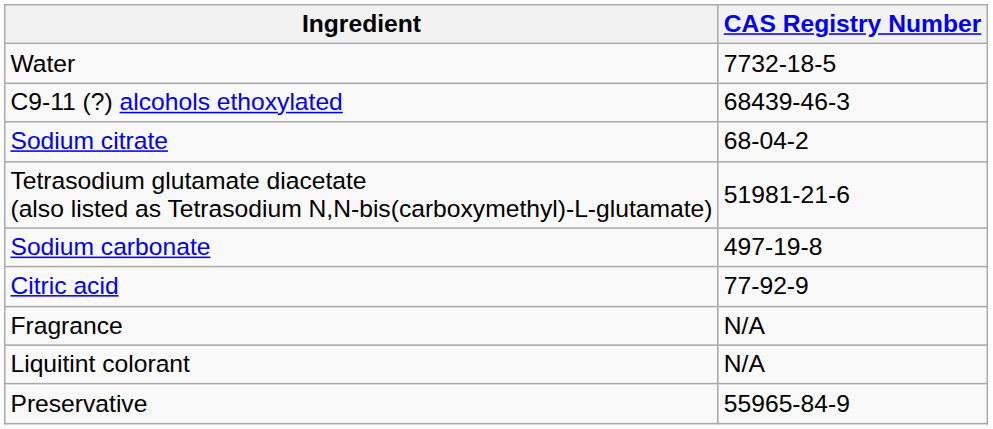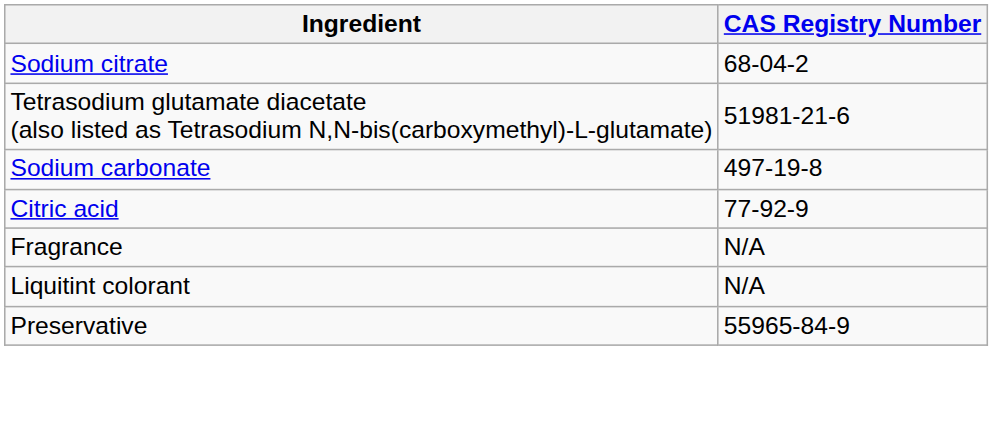 <table class=wikitable>
 <tr>
 <th>Ingredient</th>
 <th><a href='#'>CAS Registry Number</a></th>
-</tr>
-<tr>
-<td>Water</td>
-<td>7732-18-5</td>
-</tr>
-<tr>
-<td>C9-11 (?) <a href='#'>alcohols ethoxylated</a></td>
-<td>68439-46-3</td>
 </tr>
 <tr>
 <td><a href='#'>Sodium citrate</a></td>
 <td>68-04-2</td>
 </tr>
 <tr>
 <td>Tetrasodium glutamate diacetate <br>(also listed as Tetrasodium N,N-bis(carboxymethyl)-L-glutamate)</td>
 <td>51981-21-6</td>
 </tr>
 <tr>
 <td><a href='#'>Sodium carbonate</a></td>
 <td>497-19-8</td>
 </tr>
 <tr>
 <td><a href='#'>Citric acid</a></td>
 <td>77-92-9</td>
 </tr>
 <tr>
 <td>Fragrance</td>
 <td>N/A</td>
 </tr>
 <tr>
 <td>Liquitint colorant</td>
 <td>N/A</td>
 </tr>
 <tr>
 <td>Preservative</td>
 <td>55965-84-9</td>
 </tr>
 </table>
